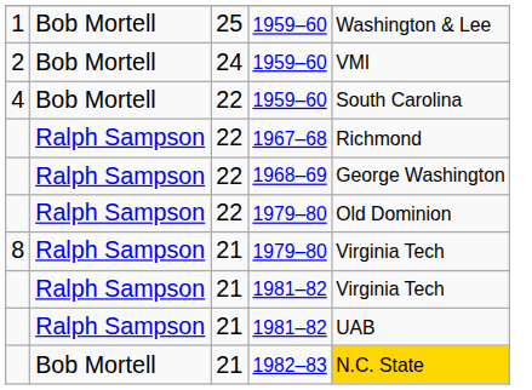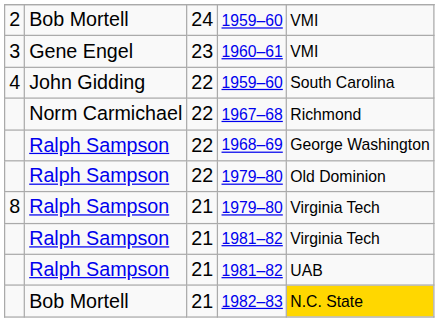 <table class="wikitable">
 <tr>
-</tr>
-<tr>
-<td>1</td>
-<td>Bob Mortell</td>
-<td>25</td>
-<td style="font-size:80%;"><a href='#'>1959–60</a></td>
-<td style="font-size:80%;">Washington & Lee</td>
 </tr>
 <tr>
 <td>2</td>
 <td>Bob Mortell</td>
 <td>24</td>
 <td style="font-size:80%;"><a href='#'>1959–60</a></td>
 <td style="font-size:80%;">VMI</td>
 </tr>
 <tr>
+<td>3</td>
+<td>Gene Engel</td>
+<td>23</td>
+<td style="font-size:80%;"><a href='#'>1960–61</a></td>
+<td style="font-size:80%;">VMI</td>
+</tr>
+<tr>
 <td>4</td>
-<td>Bob Mortell</td>
+<td>John Gidding</td>
 <td>22</td>
 <td style="font-size:80%;"><a href='#'>1959–60</a></td>
 <td style="font-size:80%;">South Carolina</td>
 </tr>
 <tr>
 <td></td>
-<td><a href='#'>Ralph Sampson</a></td>
+<td>Norm Carmichael</td>
 <td>22</td>
 <td style="font-size:80%;"><a href='#'>1967–68</a></td>
 <td style="font-size:80%;">Richmond</td>
 </tr>
 <tr>
 <td></td>
 <td><a href='#'>Ralph Sampson</a></td>
 <td>22</td>
 <td style="font-size:80%;"><a href='#'>1968–69</a></td>
 <td style="font-size:80%;">George Washington</td>
 </tr>
 <tr>
 <td></td>
 <td><a href='#'>Ralph Sampson</a></td>
 <td>22</td>
 <td style="font-size:80%;"><a href='#'>1979–80</a></td>
 <td style="font-size:80%;">Old Dominion</td>
 </tr>
 <tr>
 <td>8</td>
 <td><a href='#'>Ralph Sampson</a></td>
 <td>21</td>
 <td style="font-size:80%;"><a href='#'>1979–80</a></td>
 <td style="font-size:80%;">Virginia Tech</td>
 </tr>
 <tr>
 <td></td>
 <td><a href='#'>Ralph Sampson</a></td>
 <td>21</td>
 <td style="font-size:80%;"><a href='#'>1981–82</a></td>
 <td style="font-size:80%;">Virginia Tech</td>
 </tr>
 <tr>
 <td></td>
 <td><a href='#'>Ralph Sampson</a></td>
 <td>21</td>
 <td style="font-size:80%;"><a href='#'>1981–82</a></td>
 <td style="font-size:80%;">UAB</td>
 </tr>
 <tr>
 <td></td>
 <td>Bob Mortell</td>
 <td>21</td>
 <td style="font-size:80%;"><a href='#'>1982–83</a></td>
 <td style="background: gold; font-size:80%;">N.C. State</td>
 </tr>
 </table>
